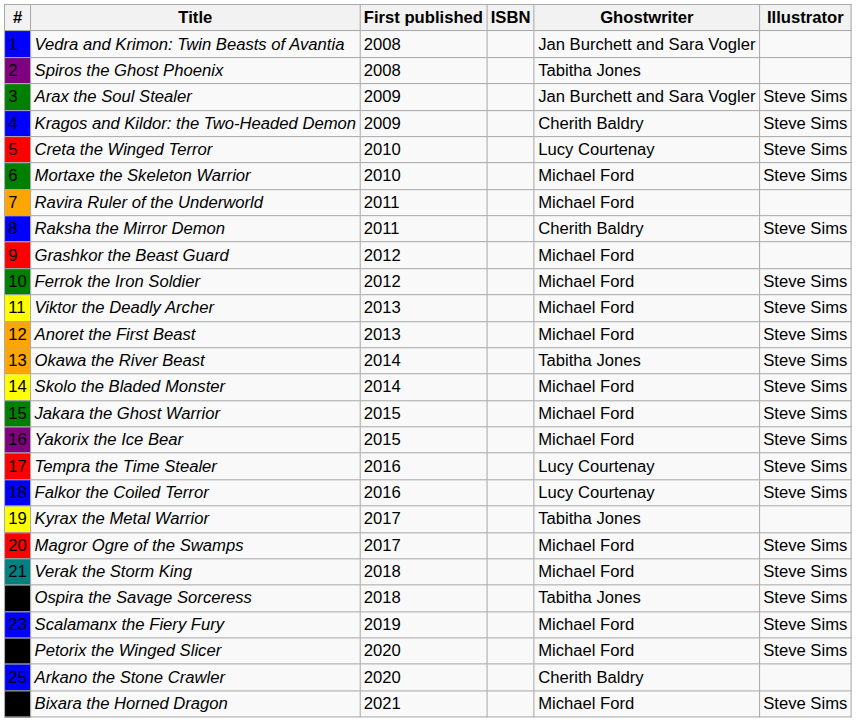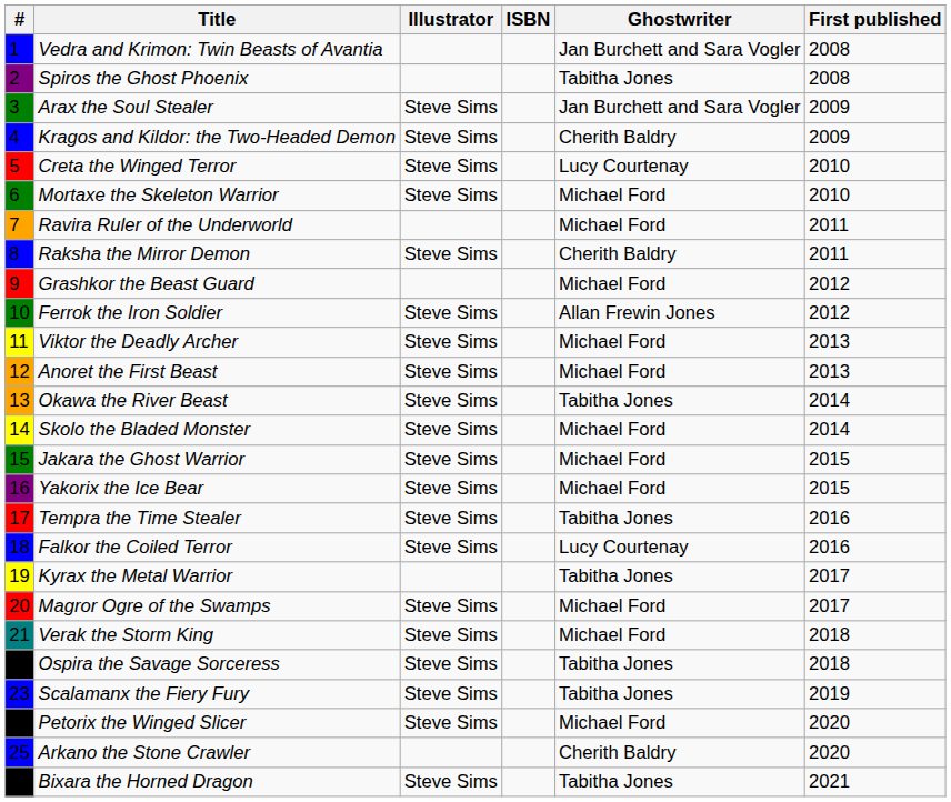 <table class="wikitable sortable nowraplinks">
 <tr>
 <th scope="col">#</th>
 <th scope="col">Title</th>
-<th scope="col">First published</th>
+<th scope="col">Illustrator</th>
 <th scope="col">ISBN</th>
 <th scope="col">Ghostwriter</th>
-<th scope="col">Illustrator</th>
+<th scope="col">First published</th>
 </tr>
 <tr>
 <td bgcolor=blue>1</td>
 <td><em>Vedra and Krimon: Twin Beasts of Avantia</em></td>
-<td>2008</td>
+<td></td>
 <td></td>
 <td>Jan Burchett and Sara Vogler</td>
-<td></td>
+<td>2008</td>
 </tr>
 <tr>
 <td bgcolor=purple>2</td>
 <td><em>Spiros the Ghost Phoenix</em></td>
-<td>2008</td>
+<td></td>
 <td></td>
 <td>Tabitha Jones</td>
-<td></td>
+<td>2008</td>
 </tr>
 <tr>
 <td bgcolor=green>3</td>
 <td><em>Arax the Soul Stealer</em></td>
-<td>2009</td>
+<td>Steve Sims</td>
 <td></td>
 <td>Jan Burchett and Sara Vogler</td>
-<td>Steve Sims</td>
+<td>2009</td>
 </tr>
 <tr>
 <td bgcolor=blue>4</td>
 <td><em>Kragos and Kildor: the Two-Headed Demon</em></td>
-<td>2009</td>
+<td>Steve Sims</td>
 <td></td>
 <td>Cherith Baldry</td>
-<td>Steve Sims</td>
+<td>2009</td>
 </tr>
 <tr>
 <td bgcolor=red>5</td>
 <td><em>Creta the Winged Terror</em></td>
-<td>2010</td>
+<td>Steve Sims</td>
 <td></td>
 <td>Lucy Courtenay</td>
-<td>Steve Sims</td>
+<td>2010</td>
 </tr>
 <tr>
 <td bgcolor=green>6</td>
 <td><em>Mortaxe the Skeleton Warrior</em></td>
-<td>2010</td>
+<td>Steve Sims</td>
 <td></td>
 <td>Michael Ford</td>
-<td>Steve Sims</td>
+<td>2010</td>
 </tr>
 <tr>
 <td bgcolor=orange>7</td>
 <td><em>Ravira Ruler of the Underworld</em></td>
-<td>2011</td>
+<td></td>
 <td></td>
 <td>Michael Ford</td>
-<td></td>
+<td>2011</td>
 </tr>
 <tr>
 <td bgcolor=blue>8</td>
 <td><em>Raksha the Mirror Demon</em></td>
-<td>2011</td>
+<td>Steve Sims</td>
 <td></td>
 <td>Cherith Baldry</td>
-<td>Steve Sims</td>
+<td>2011</td>
 </tr>
 <tr>
 <td bgcolor=red>9</td>
 <td><em>Grashkor the Beast Guard</em></td>
-<td>2012</td>
+<td></td>
 <td></td>
 <td>Michael Ford</td>
-<td></td>
+<td>2012</td>
 </tr>
 <tr>
 <td bgcolor=green>10</td>
 <td><em>Ferrok the Iron Soldier</em></td>
+<td>Steve Sims</td>
+<td></td>
+<td>Allan Frewin Jones</td>
 <td>2012</td>
-<td></td>
-<td>Michael Ford</td>
-<td>Steve Sims</td>
 </tr>
 <tr>
 <td bgcolor=yellow>11</td>
 <td><em>Viktor the Deadly Archer</em></td>
-<td>2013</td>
+<td>Steve Sims</td>
 <td></td>
 <td>Michael Ford</td>
-<td>Steve Sims</td>
+<td>2013</td>
 </tr>
 <tr>
 <td bgcolor=orange>12</td>
 <td><em>Anoret the First Beast</em></td>
-<td>2013</td>
+<td>Steve Sims</td>
 <td></td>
 <td>Michael Ford</td>
-<td>Steve Sims</td>
+<td>2013</td>
 </tr>
 <tr>
 <td bgcolor=orange>13</td>
 <td><em>Okawa the River Beast</em></td>
-<td>2014</td>
+<td>Steve Sims</td>
 <td></td>
 <td>Tabitha Jones</td>
-<td>Steve Sims</td>
+<td>2014</td>
 </tr>
 <tr>
 <td bgcolor=yellow>14</td>
 <td><em>Skolo the Bladed Monster</em></td>
-<td>2014</td>
+<td>Steve Sims</td>
 <td></td>
 <td>Michael Ford</td>
-<td>Steve Sims</td>
+<td>2014</td>
 </tr>
 <tr>
 <td bgcolor=green>15</td>
 <td><em>Jakara the Ghost Warrior</em></td>
-<td>2015</td>
+<td>Steve Sims</td>
 <td></td>
 <td>Michael Ford</td>
-<td>Steve Sims</td>
+<td>2015</td>
 </tr>
 <tr>
 <td bgcolor=purple>16</td>
 <td><em>Yakorix the Ice Bear</em></td>
-<td>2015</td>
+<td>Steve Sims</td>
 <td></td>
 <td>Michael Ford</td>
-<td>Steve Sims</td>
+<td>2015</td>
 </tr>
 <tr>
 <td bgcolor=red>17</td>
 <td><em>Tempra the Time Stealer</em></td>
+<td>Steve Sims</td>
+<td></td>
+<td>Tabitha Jones</td>
 <td>2016</td>
-<td></td>
-<td>Lucy Courtenay</td>
-<td>Steve Sims</td>
 </tr>
 <tr>
 <td bgcolor=blue>18</td>
 <td><em>Falkor the Coiled Terror</em></td>
-<td>2016</td>
+<td>Steve Sims</td>
 <td></td>
 <td>Lucy Courtenay</td>
-<td>Steve Sims</td>
+<td>2016</td>
 </tr>
 <tr>
 <td bgcolor=yellow>19</td>
 <td><em>Kyrax the Metal Warrior</em></td>
-<td>2017</td>
+<td></td>
 <td></td>
 <td>Tabitha Jones</td>
-<td></td>
+<td>2017</td>
 </tr>
 <tr>
 <td bgcolor=red>20</td>
 <td><em>Magror Ogre of the Swamps</em></td>
-<td>2017</td>
+<td>Steve Sims</td>
 <td></td>
 <td>Michael Ford</td>
-<td>Steve Sims</td>
+<td>2017</td>
 </tr>
 <tr>
 <td bgcolor=teal>21</td>
 <td><em>Verak the Storm King</em></td>
-<td>2018</td>
+<td>Steve Sims</td>
 <td></td>
 <td>Michael Ford</td>
-<td>Steve Sims</td>
+<td>2018</td>
 </tr>
 <tr>
 <td bgcolor=black>22</td>
 <td><em>Ospira the Savage Sorceress</em></td>
-<td>2018</td>
+<td>Steve Sims</td>
 <td></td>
 <td>Tabitha Jones</td>
-<td>Steve Sims</td>
+<td>2018</td>
 </tr>
 <tr>
 <td bgcolor=blue>23</td>
 <td><em>Scalamanx the Fiery Fury</em></td>
+<td>Steve Sims</td>
+<td></td>
+<td>Tabitha Jones</td>
 <td>2019</td>
-<td></td>
-<td>Michael Ford</td>
-<td>Steve Sims</td>
 </tr>
 <tr>
 <td bgcolor=black>24</td>
 <td><em>Petorix the Winged Slicer</em></td>
-<td>2020</td>
+<td>Steve Sims</td>
 <td></td>
 <td>Michael Ford</td>
-<td>Steve Sims</td>
+<td>2020</td>
 </tr>
 <tr>
 <td bgcolor=blue>25</td>
 <td><em>Arkano the Stone Crawler</em></td>
-<td>2020</td>
+<td></td>
 <td></td>
 <td>Cherith Baldry</td>
-<td></td>
+<td>2020</td>
 </tr>
 <tr>
 <td bgcolor=black>26</td>
 <td><em>Bixara the Horned Dragon</em></td>
+<td>Steve Sims</td>
+<td></td>
+<td>Tabitha Jones</td>
 <td>2021</td>
-<td></td>
-<td>Michael Ford</td>
-<td>Steve Sims</td>
 </tr>
 </table>
